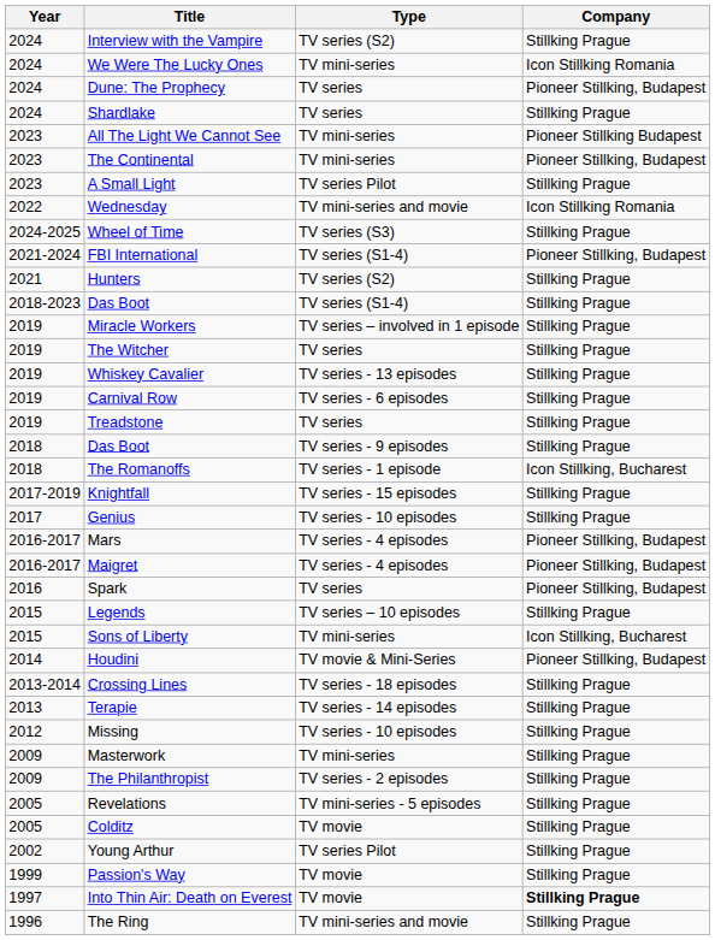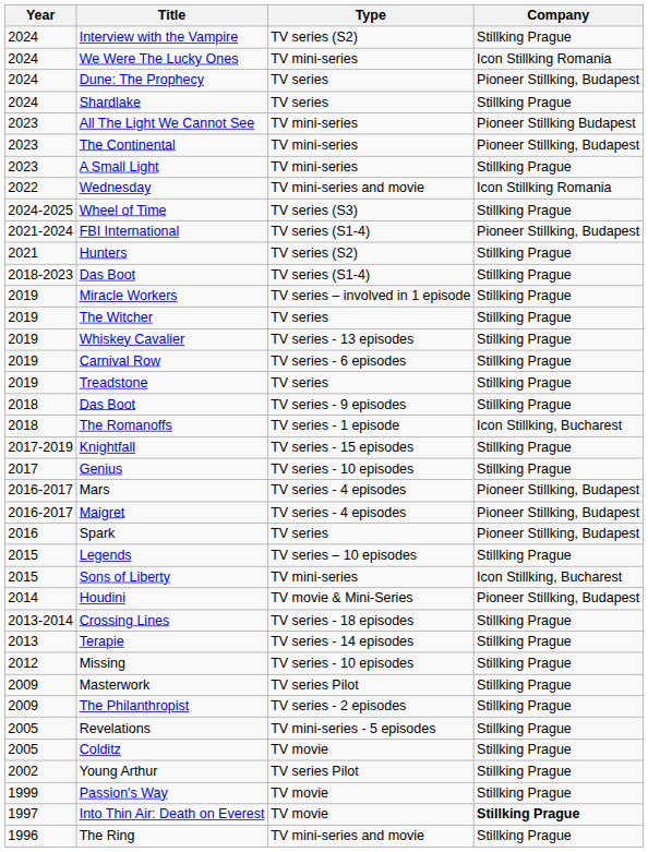 <table class="wikitable">
 <tr>
 <th>Year</th>
 <th>Title</th>
 <th>Type</th>
 <th>Company</th>
 </tr>
 <tr>
 <td>2024</td>
 <td><a href='#'>Interview with the Vampire</a></td>
 <td>TV series (S2)</td>
 <td>Stillking Prague</td>
 </tr>
 <tr>
 <td>2024</td>
 <td><a href='#'>We Were The Lucky Ones</a></td>
 <td>TV mini-series</td>
 <td>Icon Stillking Romania</td>
 </tr>
 <tr>
 <td>2024</td>
 <td><a href='#'>Dune: The Prophecy</a></td>
 <td>TV series</td>
 <td>Pioneer Stillking, Budapest</td>
 </tr>
 <tr>
 <td>2024</td>
 <td><a href='#'>Shardlake</a></td>
 <td>TV series</td>
 <td>Stillking Prague</td>
 </tr>
 <tr>
 <td>2023</td>
 <td><a href='#'>All The Light We Cannot See</a></td>
 <td>TV mini-series</td>
 <td>Pioneer Stillking Budapest</td>
 </tr>
 <tr>
 <td>2023</td>
 <td><a href='#'>The Continental</a></td>
 <td>TV mini-series</td>
 <td>Pioneer Stillking, Budapest</td>
 </tr>
 <tr>
 <td>2023</td>
 <td><a href='#'>A Small Light</a></td>
-<td>TV series Pilot</td>
+<td>TV mini-series</td>
 <td>Stillking Prague</td>
 </tr>
 <tr>
 <td>2022</td>
 <td><a href='#'>Wednesday</a></td>
 <td>TV mini-series and movie</td>
 <td>Icon Stillking Romania</td>
 </tr>
 <tr>
 <td>2024-2025</td>
 <td><a href='#'>Wheel of Time</a></td>
 <td>TV series (S3)</td>
 <td>Stillking Prague</td>
 </tr>
 <tr>
 <td>2021-2024</td>
 <td><a href='#'>FBI International</a></td>
 <td>TV series (S1-4)</td>
 <td>Pioneer Stillking, Budapest</td>
 </tr>
 <tr>
 <td>2021</td>
 <td><a href='#'>Hunters</a></td>
 <td>TV series (S2)</td>
 <td>Stillking Prague</td>
 </tr>
 <tr>
 <td>2018-2023</td>
 <td><a href='#'>Das Boot</a></td>
 <td>TV series (S1-4)</td>
 <td>Stillking Prague</td>
 </tr>
 <tr>
 <td>2019</td>
 <td><a href='#'>Miracle Workers</a></td>
 <td>TV series – involved in 1 episode</td>
 <td>Stillking Prague</td>
 </tr>
 <tr>
 <td>2019</td>
 <td><a href='#'>The Witcher</a></td>
 <td>TV series</td>
 <td>Stillking Prague</td>
 </tr>
 <tr>
 <td>2019</td>
 <td><a href='#'>Whiskey Cavalier</a></td>
 <td>TV series - 13 episodes</td>
 <td>Stillking Prague</td>
 </tr>
 <tr>
 <td>2019</td>
 <td><a href='#'>Carnival Row</a></td>
 <td>TV series - 6 episodes</td>
 <td>Stillking Prague</td>
 </tr>
 <tr>
 <td>2019</td>
 <td><a href='#'>Treadstone</a></td>
 <td>TV series</td>
 <td>Stillking Prague</td>
 </tr>
 <tr>
 <td>2018</td>
 <td><a href='#'>Das Boot</a></td>
 <td>TV series - 9 episodes</td>
 <td>Stillking Prague</td>
 </tr>
 <tr>
 <td>2018</td>
 <td><a href='#'>The Romanoffs</a></td>
 <td>TV series - 1 episode</td>
 <td>Icon Stillking, Bucharest</td>
 </tr>
 <tr>
 <td>2017-2019</td>
 <td><a href='#'>Knightfall</a></td>
 <td>TV series - 15 episodes</td>
 <td>Stillking Prague</td>
 </tr>
 <tr>
 <td>2017</td>
 <td><a href='#'>Genius</a></td>
 <td>TV series - 10 episodes</td>
 <td>Stillking Prague</td>
 </tr>
 <tr>
 <td>2016-2017</td>
 <td>Mars</td>
 <td>TV series - 4 episodes</td>
 <td>Pioneer Stillking, Budapest</td>
 </tr>
 <tr>
 <td>2016-2017</td>
 <td><a href='#'>Maigret</a></td>
 <td>TV series - 4 episodes</td>
 <td>Pioneer Stillking, Budapest</td>
 </tr>
 <tr>
 <td>2016</td>
 <td>Spark</td>
 <td>TV series</td>
 <td>Pioneer Stillking, Budapest</td>
 </tr>
 <tr>
 <td>2015</td>
 <td><a href='#'>Legends</a></td>
 <td>TV series – 10 episodes</td>
 <td>Stillking Prague</td>
 </tr>
 <tr>
 <td>2015</td>
 <td><a href='#'>Sons of Liberty</a></td>
 <td>TV mini-series</td>
 <td>Icon Stillking, Bucharest</td>
 </tr>
 <tr>
 <td>2014</td>
 <td><a href='#'>Houdini</a></td>
 <td>TV movie & Mini-Series</td>
 <td>Pioneer Stillking, Budapest</td>
 </tr>
 <tr>
 <td>2013-2014</td>
 <td><a href='#'>Crossing Lines</a></td>
 <td>TV series - 18 episodes</td>
 <td>Stillking Prague</td>
 </tr>
 <tr>
 <td>2013</td>
 <td><a href='#'>Terapie</a></td>
 <td>TV series - 14 episodes</td>
 <td>Stillking Prague</td>
 </tr>
 <tr>
 <td>2012</td>
 <td>Missing</td>
 <td>TV series - 10 episodes</td>
 <td>Stillking Prague</td>
 </tr>
 <tr>
 <td>2009</td>
 <td>Masterwork</td>
-<td>TV mini-series</td>
+<td>TV series Pilot</td>
 <td>Stillking Prague</td>
 </tr>
 <tr>
 <td>2009</td>
 <td><a href='#'>The Philanthropist</a></td>
 <td>TV series - 2 episodes</td>
 <td>Stillking Prague</td>
 </tr>
 <tr>
 <td>2005</td>
 <td>Revelations</td>
 <td>TV mini-series - 5 episodes</td>
 <td>Stillking Prague</td>
 </tr>
 <tr>
 <td>2005</td>
 <td><a href='#'>Colditz</a></td>
 <td>TV movie</td>
 <td>Stillking Prague</td>
 </tr>
 <tr>
 <td>2002</td>
 <td>Young Arthur</td>
 <td>TV series Pilot</td>
 <td>Stillking Prague</td>
 </tr>
 <tr>
 <td>1999</td>
 <td><a href='#'>Passion's Way</a></td>
 <td>TV movie</td>
 <td>Stillking Prague</td>
 </tr>
 <tr>
 <td>1997</td>
 <td><a href='#'>Into Thin Air: Death on Everest</a></td>
 <td>TV movie</td>
 <td><strong>Stillking Prague</strong></td>
 </tr>
 <tr>
 <td>1996</td>
 <td>The Ring</td>
 <td>TV mini-series and movie</td>
 <td>Stillking Prague</td>
 </tr>
 </table>
